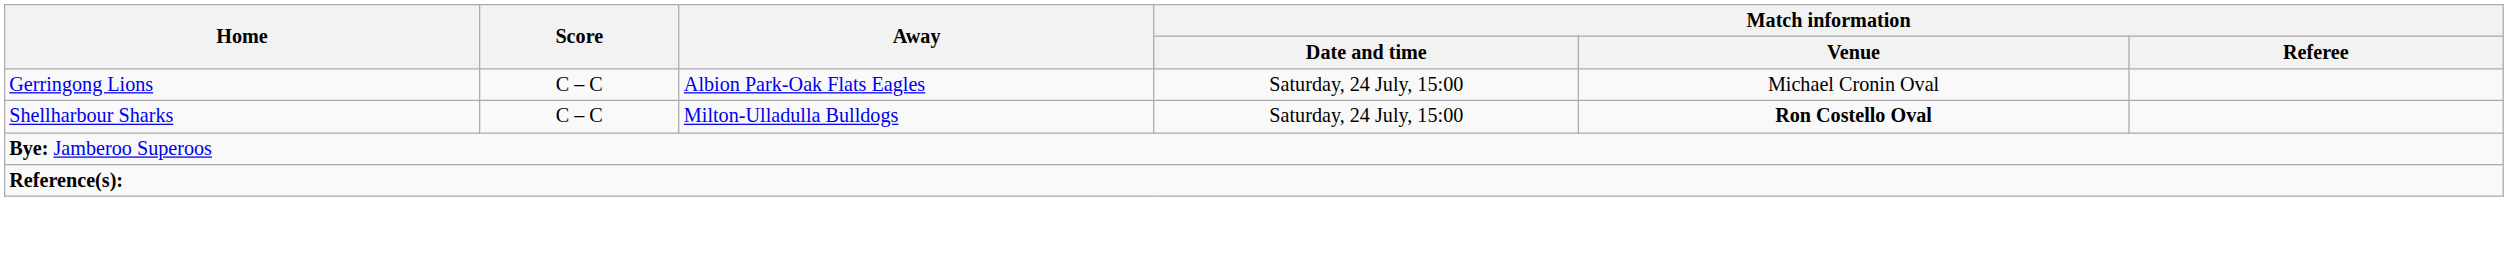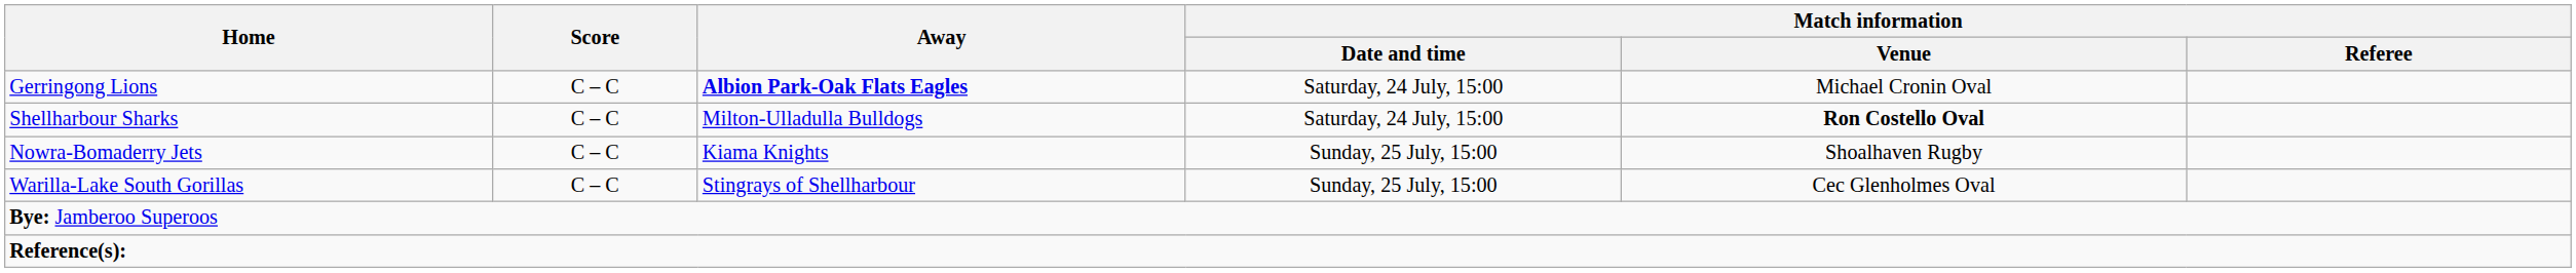 <table class="wikitable" width="100% text-align:center;">
 <tr>
 <th rowspan="2" width="19%">Home</th>
 <th rowspan="2" width="8%">Score</th>
 <th rowspan="2" width="19%">Away</th>
 <th colspan="3">Match information</th>
 </tr>
 <tr bgcolor="#CCCCCC">
 <th width="17%">Date and time</th>
 <th width="22%">Venue</th>
 <th>Referee</th>
 </tr>
 <tr>
 <td> <a href='#'>Gerringong Lions</a></td>
 <td style="text-align:center;">C – C</td>
-<td> <a href='#'>Albion Park-Oak Flats Eagles</a></td>
+<td><strong> <a href='#'>Albion Park-Oak Flats Eagles</a></strong></td>
 <td style="text-align:center;">Saturday, 24 July, 15:00</td>
 <td style="text-align:center;">Michael Cronin Oval</td>
 <td style="text-align:center;"></td>
 </tr>
 <tr>
 <td> <a href='#'>Shellharbour Sharks</a></td>
 <td style="text-align:center;">C – C</td>
 <td> <a href='#'>Milton-Ulladulla Bulldogs</a></td>
 <td style="text-align:center;">Saturday, 24 July, 15:00</td>
 <td style="text-align:center;"><strong>Ron Costello Oval</strong></td>
 <td style="text-align:center;"></td>
 </tr>
 <tr>
+<td> <a href='#'>Nowra-Bomaderry Jets</a></td>
+<td style="text-align:center;">C – C</td>
+<td> <a href='#'>Kiama Knights</a></td>
+<td style="text-align:center;">Sunday, 25 July, 15:00</td>
+<td style="text-align:center;">Shoalhaven Rugby</td>
+<td style="text-align:center;"></td>
+</tr>
+<tr>
+<td> <a href='#'>Warilla-Lake South Gorillas</a></td>
+<td style="text-align:center;">C – C</td>
+<td> <a href='#'>Stingrays of Shellharbour</a></td>
+<td style="text-align:center;">Sunday, 25 July, 15:00</td>
+<td style="text-align:center;">Cec Glenholmes Oval</td>
+<td style="text-align:center;"></td>
+</tr>
+<tr>
 <td colspan="6" align="centre"><strong>Bye:</strong>  <a href='#'>Jamberoo Superoos</a></td>
 </tr>
 <tr>
 <td colspan="6"><strong>Reference(s):</strong></td>
 </tr>
 </table>
